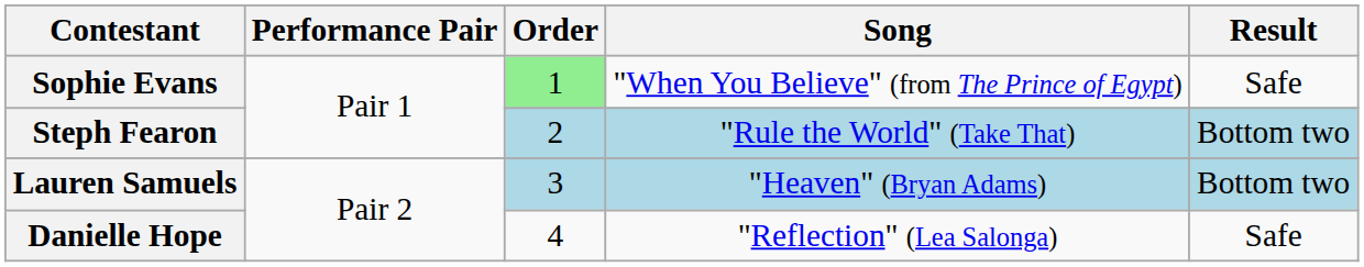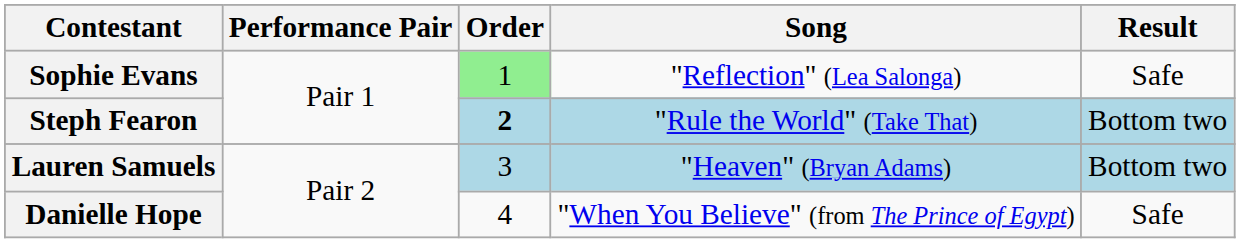 <table class="wikitable plainrowheaders" style="text-align:center;">
 <tr>
 <th scope="col">Contestant</th>
 <th scope="col">Performance Pair</th>
 <th scope="col">Order</th>
 <th scope="col">Song</th>
 <th scope="col">Result</th>
 </tr>
 <tr>
 <th scope="row">Sophie Evans</th>
 <td rowspan="2">Pair 1</td>
 <td style="background: lightgreen;">1</td>
-<td>"<a href='#'>When You Believe</a>" <small>(from <em><a href='#'>The Prince of Egypt</a></em>)</small></td>
+<td>"<a href='#'>Reflection</a>" <small>(<a href='#'>Lea Salonga</a>)</small></td>
 <td>Safe</td>
 </tr>
 <tr>
 <th scope="row">Steph Fearon</th>
-<td style = "background:lightblue">2</td>
+<td style = "background:lightblue"><strong>2</strong></td>
 <td style = "background:lightblue">"<a href='#'>Rule the World</a>" <small>(<a href='#'>Take That</a>)</small></td>
 <td style = "background:lightblue">Bottom two</td>
 </tr>
 <tr>
 <th scope="row">Lauren Samuels</th>
 <td rowspan="2">Pair 2</td>
 <td style = "background:lightblue">3</td>
 <td style = "background:lightblue">"<a href='#'>Heaven</a>"  <small>(<a href='#'>Bryan Adams</a>)</small></td>
 <td style = "background:lightblue">Bottom two</td>
 </tr>
 <tr>
 <th scope="row">Danielle Hope</th>
 <td>4</td>
-<td>"<a href='#'>Reflection</a>" <small>(<a href='#'>Lea Salonga</a>)</small></td>
+<td>"<a href='#'>When You Believe</a>" <small>(from <em><a href='#'>The Prince of Egypt</a></em>)</small></td>
 <td>Safe</td>
 </tr>
 </table>
